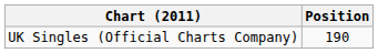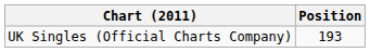 <table class="wikitable">
 <tr>
 <th>Chart (2011)</th>
 <th>Position</th>
 </tr>
 <tr>
 <td>UK Singles (Official Charts Company)</td>
-<td style="text-align:center;">190</td>
+<td style="text-align:center;">193</td>
 </tr>
 </table>
